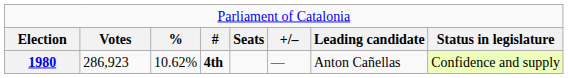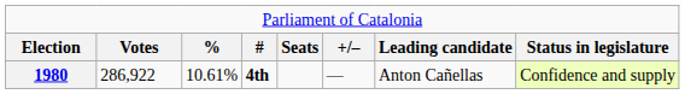 <table class="wikitable" style="font-size:95%; text-align:left;">
 <tr>
 <td colspan="8" align="center"><a href='#'>Parliament of Catalonia</a></td>
 </tr>
 <tr>
 <th width="75">Election</th>
 <th width="70">Votes</th>
 <th width="35">%</th>
 <th width="25">#</th>
 <th>Seats</th>
 <th width="40">+/–</th>
 <th>Leading candidate</th>
 <th>Status in legislature</th>
 </tr>
 <tr>
 <th><a href='#'>1980</a></th>
-<td>286,923</td>
-<td>10.62%</td>
+<td>286,922</td>
+<td>10.61%</td>
 <td><strong>4th</strong></td>
 <td></td>
 <td>—</td>
 <td>Anton Cañellas</td>
 <td style="background:#efb;">Confidence and supply</td>
 </tr>
 </table>
